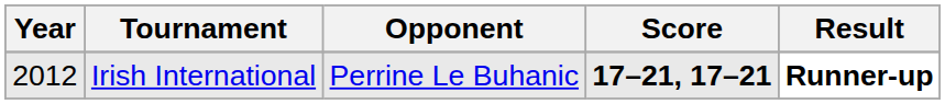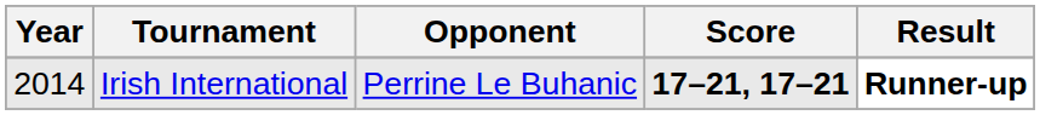 <table class="sortable wikitable" style="font-size: 90%;">
 <tr>
 <th>Year</th>
 <th>Tournament</th>
 <th>Opponent</th>
 <th>Score</th>
 <th>Result</th>
 </tr>
 <tr>
 </tr>
 <tr style="background:#E9E9E9">
-<td align="center">2012</td>
+<td align="center">2014</td>
 <td align="left"><a href='#'>Irish International</a></td>
 <td align="left"> <a href='#'>Perrine Le Buhanic</a></td>
 <td align="left"><strong>17–21, 17–21</strong></td>
 <td style="text-align:left; background:white"> <strong>Runner-up</strong></td>
 </tr>
 </table>
